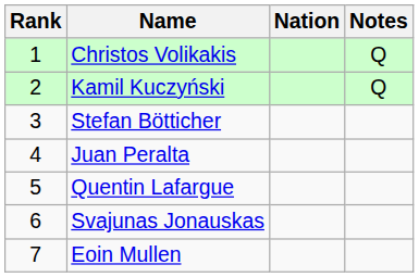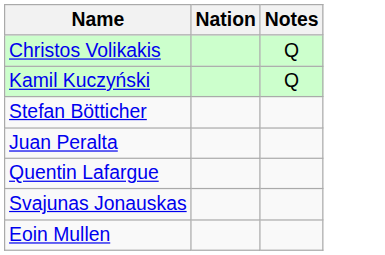 <table class="wikitable sortable" style="text-align:center">
 <tr>
-<th>Rank</th>
 <th>Name</th>
 <th>Nation</th>
 <th>Notes</th>
 </tr>
 <tr bgcolor=ccffcc>
-<td>1</td>
 <td align=left><a href='#'>Christos Volikakis</a></td>
 <td align=left></td>
 <td>Q</td>
 </tr>
 <tr bgcolor=ccffcc>
-<td>2</td>
 <td align=left><a href='#'>Kamil Kuczyński</a></td>
 <td align=left></td>
 <td>Q</td>
 </tr>
 <tr>
-<td>3</td>
 <td align=left><a href='#'>Stefan Bötticher</a></td>
 <td align=left></td>
 <td></td>
 </tr>
 <tr>
-<td>4</td>
 <td align=left><a href='#'>Juan Peralta</a></td>
 <td align=left></td>
 <td></td>
 </tr>
 <tr>
-<td>5</td>
 <td align=left><a href='#'>Quentin Lafargue</a></td>
 <td align=left></td>
 <td></td>
 </tr>
 <tr>
-<td>6</td>
 <td align=left><a href='#'>Svajunas Jonauskas</a></td>
 <td align=left></td>
 <td></td>
 </tr>
 <tr>
-<td>7</td>
 <td align=left><a href='#'>Eoin Mullen</a></td>
 <td align=left></td>
 <td></td>
 </tr>
 </table>
